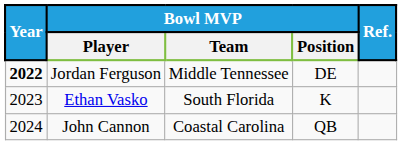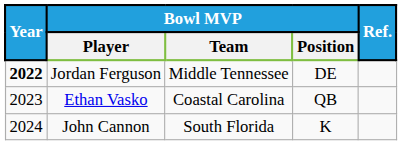 <table class="wikitable" style="text-align:center">
 <tr>
 <th style="background:#21a0dd; color:#FFFFFF; border: 2px solid #000000;" rowspan=2>Year</th>
 <th style="background:#21a0dd; color:#FFFFFF; border: 2px solid #000000;" colspan=3>Bowl MVP</th>
 <th style="background:#21a0dd; color:#FFFFFF; border: 2px solid #000000;"  rowspan=2>Ref.</th>
 </tr>
 <tr>
 <th style="border: 2px solid #7FBE41;">Player</th>
 <th style="border: 2px solid #7FBE41;">Team</th>
 <th style="border: 2px solid #7FBE41;">Position</th>
 </tr>
 <tr>
 <td><strong>2022</strong></td>
 <td>Jordan Ferguson</td>
 <td>Middle Tennessee</td>
 <td>DE</td>
 <td></td>
 </tr>
 <tr>
 <td>2023</td>
 <td><a href='#'>Ethan Vasko</a></td>
-<td>South Florida</td>
-<td>K</td>
+<td>Coastal Carolina</td>
+<td>QB</td>
 <td></td>
 </tr>
 <tr>
 <td>2024</td>
 <td>John Cannon</td>
-<td>Coastal Carolina</td>
-<td>QB</td>
+<td>South Florida</td>
+<td>K</td>
 <td></td>
 </tr>
 </table>
